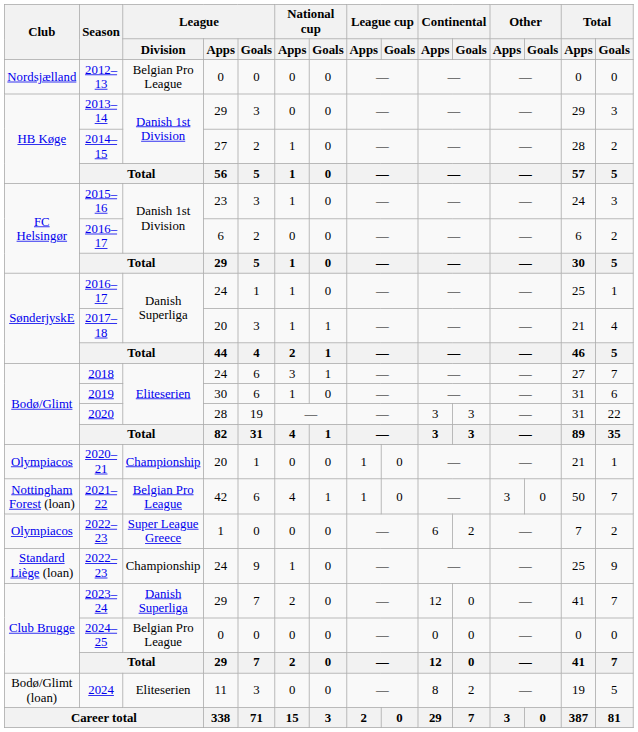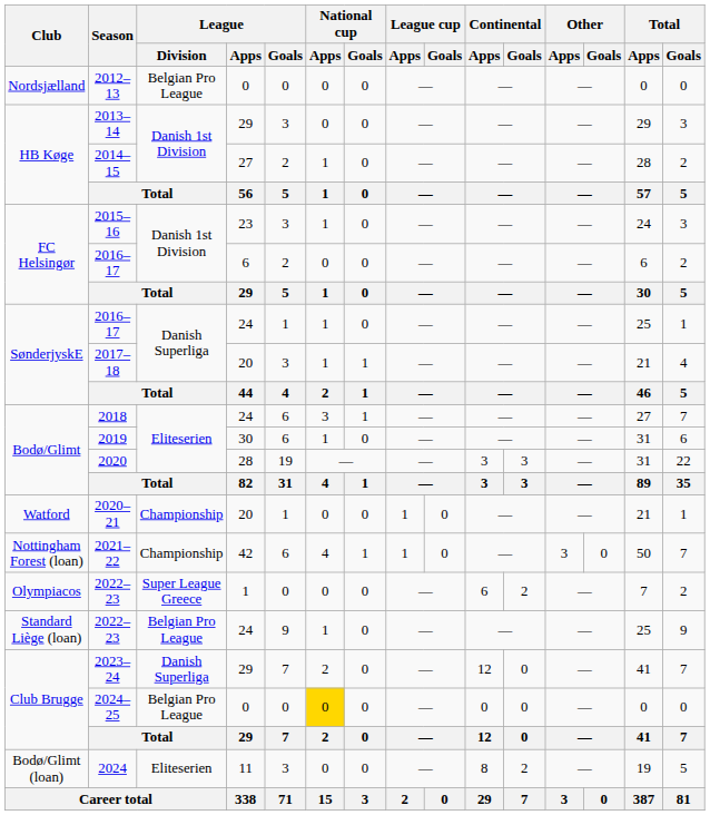 <table class="wikitable" style="text-align:center">
 <tr>
 <th rowspan="2">Club</th>
 <th rowspan="2">Season</th>
 <th colspan="3">League</th>
 <th colspan="2">National cup</th>
 <th colspan="2">League cup</th>
 <th colspan="2">Continental</th>
 <th colspan="2">Other</th>
 <th colspan="2">Total</th>
 </tr>
 <tr>
 <th>Division</th>
 <th>Apps</th>
 <th>Goals</th>
 <th>Apps</th>
 <th>Goals</th>
 <th>Apps</th>
 <th>Goals</th>
 <th>Apps</th>
 <th>Goals</th>
 <th>Apps</th>
 <th>Goals</th>
 <th>Apps</th>
 <th>Goals</th>
 </tr>
 <tr>
 <td><a href='#'>Nordsjælland</a></td>
 <td><a href='#'>2012–13</a></td>
 <td>Belgian Pro League</td>
 <td>0</td>
 <td>0</td>
 <td>0</td>
 <td>0</td>
 <td colspan="2">—</td>
 <td colspan="2">—</td>
 <td colspan="2">—</td>
 <td>0</td>
 <td>0</td>
 </tr>
 <tr>
 <td rowspan="3"><a href='#'>HB Køge</a></td>
 <td><a href='#'>2013–14</a></td>
 <td rowspan="2"><a href='#'>Danish 1st Division</a></td>
 <td>29</td>
 <td>3</td>
 <td>0</td>
 <td>0</td>
 <td colspan="2">—</td>
 <td colspan="2">—</td>
 <td colspan="2">—</td>
 <td>29</td>
 <td>3</td>
 </tr>
 <tr>
 <td><a href='#'>2014–15</a></td>
 <td>27</td>
 <td>2</td>
 <td>1</td>
 <td>0</td>
 <td colspan="2">—</td>
 <td colspan="2">—</td>
 <td colspan="2">—</td>
 <td>28</td>
 <td>2</td>
 </tr>
 <tr>
 <th colspan="2">Total</th>
 <th>56</th>
 <th>5</th>
 <th>1</th>
 <th>0</th>
 <th colspan="2">—</th>
 <th colspan="2">—</th>
 <th colspan="2">—</th>
 <th>57</th>
 <th>5</th>
 </tr>
 <tr>
 <td rowspan="3"><a href='#'>FC Helsingør</a></td>
 <td><a href='#'>2015–16</a></td>
 <td rowspan="2">Danish 1st Division</td>
 <td>23</td>
 <td>3</td>
 <td>1</td>
 <td>0</td>
 <td colspan="2">—</td>
 <td colspan="2">—</td>
 <td colspan="2">—</td>
 <td>24</td>
 <td>3</td>
 </tr>
 <tr>
 <td><a href='#'>2016–17</a></td>
 <td>6</td>
 <td>2</td>
 <td>0</td>
 <td>0</td>
 <td colspan="2">—</td>
 <td colspan="2">—</td>
 <td colspan="2">—</td>
 <td>6</td>
 <td>2</td>
 </tr>
 <tr>
 <th colspan="2">Total</th>
 <th>29</th>
 <th>5</th>
 <th>1</th>
 <th>0</th>
 <th colspan="2">—</th>
 <th colspan="2">—</th>
 <th colspan="2">—</th>
 <th>30</th>
 <th>5</th>
 </tr>
 <tr>
 <td rowspan="3"><a href='#'>SønderjyskE</a></td>
 <td><a href='#'>2016–17</a></td>
 <td rowspan="2">Danish Superliga</td>
 <td>24</td>
 <td>1</td>
 <td>1</td>
 <td>0</td>
 <td colspan="2">—</td>
 <td colspan="2">—</td>
 <td colspan="2">—</td>
 <td>25</td>
 <td>1</td>
 </tr>
 <tr>
 <td><a href='#'>2017–18</a></td>
 <td>20</td>
 <td>3</td>
 <td>1</td>
 <td>1</td>
 <td colspan="2">—</td>
 <td colspan="2">—</td>
 <td colspan="2">—</td>
 <td>21</td>
 <td>4</td>
 </tr>
 <tr>
 <th colspan="2">Total</th>
 <th>44</th>
 <th>4</th>
 <th>2</th>
 <th>1</th>
 <th colspan="2">—</th>
 <th colspan="2">—</th>
 <th colspan="2">—</th>
 <th>46</th>
 <th>5</th>
 </tr>
 <tr>
 <td rowspan="4"><a href='#'>Bodø/Glimt</a></td>
 <td><a href='#'>2018</a></td>
 <td rowspan="3"><a href='#'>Eliteserien</a></td>
 <td>24</td>
 <td>6</td>
 <td>3</td>
 <td>1</td>
 <td colspan="2">—</td>
 <td colspan="2">—</td>
 <td colspan="2">—</td>
 <td>27</td>
 <td>7</td>
 </tr>
 <tr>
 <td><a href='#'>2019</a></td>
 <td>30</td>
 <td>6</td>
 <td>1</td>
 <td>0</td>
 <td colspan="2">—</td>
 <td colspan="2">—</td>
 <td colspan="2">—</td>
 <td>31</td>
 <td>6</td>
 </tr>
 <tr>
 <td><a href='#'>2020</a></td>
 <td>28</td>
 <td>19</td>
 <td colspan="2">—</td>
 <td colspan="2">—</td>
 <td>3</td>
 <td>3</td>
 <td colspan="2">—</td>
 <td>31</td>
 <td>22</td>
 </tr>
 <tr>
 <th colspan="2">Total</th>
 <th>82</th>
 <th>31</th>
 <th>4</th>
 <th>1</th>
 <th colspan="2">—</th>
 <th>3</th>
 <th>3</th>
 <th colspan="2">—</th>
 <th>89</th>
 <th>35</th>
 </tr>
 <tr>
-<td><a href='#'>Olympiacos</a></td>
+<td><a href='#'>Watford</a></td>
 <td><a href='#'>2020–21</a></td>
 <td><a href='#'>Championship</a></td>
 <td>20</td>
 <td>1</td>
 <td>0</td>
 <td>0</td>
 <td>1</td>
 <td>0</td>
 <td colspan="2">—</td>
 <td colspan="2">—</td>
 <td>21</td>
 <td>1</td>
 </tr>
 <tr>
 <td><a href='#'>Nottingham Forest</a> (loan)</td>
 <td><a href='#'>2021–22</a></td>
-<td><a href='#'>Belgian Pro League</a></td>
+<td>Championship</td>
 <td>42</td>
 <td>6</td>
 <td>4</td>
 <td>1</td>
 <td>1</td>
 <td>0</td>
 <td colspan="2">—</td>
 <td>3</td>
 <td>0</td>
 <td>50</td>
 <td>7</td>
 </tr>
 <tr>
 <td><a href='#'>Olympiacos</a></td>
 <td><a href='#'>2022–23</a></td>
 <td><a href='#'>Super League Greece</a></td>
 <td>1</td>
 <td>0</td>
 <td>0</td>
 <td>0</td>
 <td colspan="2">—</td>
 <td>6</td>
 <td>2</td>
 <td colspan="2">—</td>
 <td>7</td>
 <td>2</td>
 </tr>
 <tr>
 <td><a href='#'>Standard Liège</a> (loan)</td>
 <td><a href='#'>2022–23</a></td>
-<td>Championship</td>
+<td><a href='#'>Belgian Pro League</a></td>
 <td>24</td>
 <td>9</td>
 <td>1</td>
 <td>0</td>
 <td colspan="2">—</td>
 <td colspan="2">—</td>
 <td colspan="2">—</td>
 <td>25</td>
 <td>9</td>
 </tr>
 <tr>
 <td rowspan="3"><a href='#'>Club Brugge</a></td>
 <td><a href='#'>2023–24</a></td>
 <td><a href='#'>Danish Superliga</a></td>
 <td>29</td>
 <td>7</td>
 <td>2</td>
 <td>0</td>
 <td colspan="2">—</td>
 <td>12</td>
 <td>0</td>
 <td colspan="2">—</td>
 <td>41</td>
 <td>7</td>
 </tr>
 <tr>
 <td><a href='#'>2024–25</a></td>
 <td>Belgian Pro League</td>
 <td>0</td>
 <td>0</td>
-<td>0</td>
+<td style="background: gold;">0</td>
 <td>0</td>
 <td colspan="2">—</td>
 <td>0</td>
 <td>0</td>
 <td colspan="2">—</td>
 <td>0</td>
 <td>0</td>
 </tr>
 <tr>
 <th colspan="2">Total</th>
 <th>29</th>
 <th>7</th>
 <th>2</th>
 <th>0</th>
 <th colspan="2">—</th>
 <th>12</th>
 <th>0</th>
 <th colspan="2">—</th>
 <th>41</th>
 <th>7</th>
 </tr>
 <tr>
 <td>Bodø/Glimt (loan)</td>
 <td><a href='#'>2024</a></td>
 <td>Eliteserien</td>
 <td>11</td>
 <td>3</td>
 <td>0</td>
 <td>0</td>
 <td colspan="2">—</td>
 <td>8</td>
 <td>2</td>
 <td colspan="2">—</td>
 <td>19</td>
 <td>5</td>
 </tr>
 <tr>
 <th colspan="3">Career total</th>
 <th>338</th>
 <th>71</th>
 <th>15</th>
 <th>3</th>
 <th>2</th>
 <th>0</th>
 <th>29</th>
 <th>7</th>
 <th>3</th>
 <th>0</th>
 <th>387</th>
 <th>81</th>
 </tr>
 </table>
